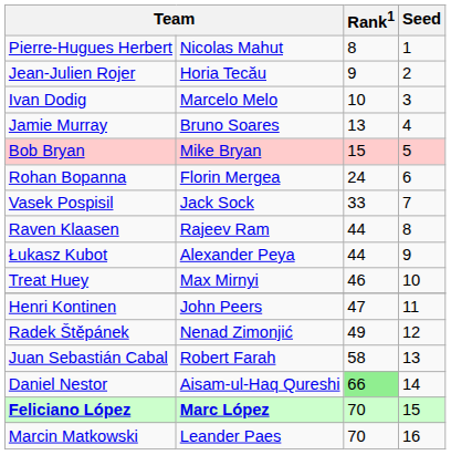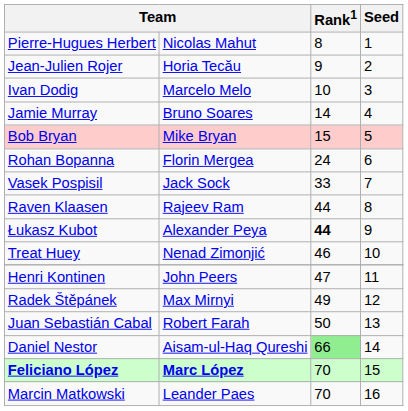 <table class="wikitable sortable collapsible uncollapsed ">
 <tr>
 <th width="325" colspan=2>Team</th>
 <th>Rank<sup>1</sup></th>
 <th>Seed</th>
 </tr>
 <tr>
 <td> <a href='#'>Pierre-Hugues Herbert</a></td>
 <td> <a href='#'>Nicolas Mahut</a></td>
 <td>8</td>
 <td>1</td>
 </tr>
 <tr>
 <td> <a href='#'>Jean-Julien Rojer</a></td>
 <td> <a href='#'>Horia Tecău</a></td>
 <td>9</td>
 <td>2</td>
 </tr>
 <tr>
 <td> <a href='#'>Ivan Dodig</a></td>
 <td> <a href='#'>Marcelo Melo</a></td>
 <td>10</td>
 <td>3</td>
 </tr>
 <tr>
 <td> <a href='#'>Jamie Murray</a></td>
 <td> <a href='#'>Bruno Soares</a></td>
-<td>13</td>
+<td>14</td>
 <td>4</td>
 </tr>
 <tr style="background:#fcc;">
 <td> <a href='#'>Bob Bryan</a></td>
 <td> <a href='#'>Mike Bryan</a></td>
 <td>15</td>
 <td>5</td>
 </tr>
 <tr>
 <td> <a href='#'>Rohan Bopanna</a></td>
 <td> <a href='#'>Florin Mergea</a></td>
 <td>24</td>
 <td>6</td>
 </tr>
 <tr>
 <td> <a href='#'>Vasek Pospisil</a></td>
 <td> <a href='#'>Jack Sock</a></td>
 <td>33</td>
 <td>7</td>
 </tr>
 <tr>
 <td> <a href='#'>Raven Klaasen</a></td>
 <td> <a href='#'>Rajeev Ram</a></td>
 <td>44</td>
 <td>8</td>
 </tr>
 <tr>
 <td> <a href='#'>Łukasz Kubot</a></td>
 <td> <a href='#'>Alexander Peya</a></td>
-<td>44</td>
+<td><strong>44</strong></td>
 <td>9</td>
 </tr>
 <tr>
 <td> <a href='#'>Treat Huey</a></td>
-<td> <a href='#'>Max Mirnyi</a></td>
+<td> <a href='#'>Nenad Zimonjić</a></td>
 <td>46</td>
 <td>10</td>
 </tr>
 <tr>
 </tr>
 <tr>
 <td> <a href='#'>Henri Kontinen</a></td>
 <td> <a href='#'>John Peers</a></td>
 <td>47</td>
 <td>11</td>
 </tr>
 <tr>
 <td> <a href='#'>Radek Štěpánek</a></td>
-<td> <a href='#'>Nenad Zimonjić</a></td>
+<td> <a href='#'>Max Mirnyi</a></td>
 <td>49</td>
 <td>12</td>
 </tr>
 <tr>
 <td> <a href='#'>Juan Sebastián Cabal</a></td>
 <td> <a href='#'>Robert Farah</a></td>
-<td>58</td>
+<td>50</td>
 <td>13</td>
 </tr>
 <tr>
 <td> <a href='#'>Daniel Nestor</a></td>
 <td> <a href='#'>Aisam-ul-Haq Qureshi</a></td>
 <td style="background: lightgreen;">66</td>
 <td>14</td>
 </tr>
 <tr style = "background:#cfc;">
 <td> <strong><a href='#'>Feliciano López</a></strong></td>
 <td> <strong><a href='#'>Marc López</a></strong></td>
 <td>70</td>
 <td>15</td>
 </tr>
 <tr>
 <td> <a href='#'>Marcin Matkowski</a></td>
 <td> <a href='#'>Leander Paes</a></td>
 <td>70</td>
 <td>16</td>
 </tr>
 </table>
